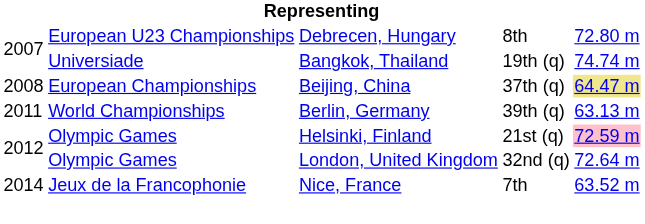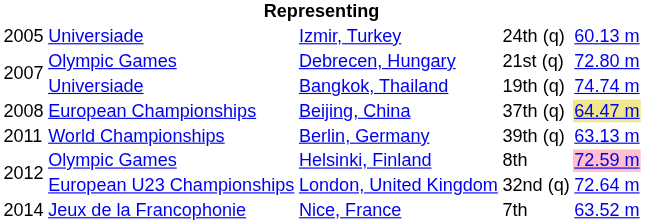 <table>
 <tr>
 <th colspan="5">Representing </th>
 </tr>
 <tr>
+<td>2005</td>
+<td><a href='#'>Universiade</a></td>
+<td><a href='#'>Izmir, Turkey</a></td>
+<td>24th (q)</td>
+<td><a href='#'>60.13 m</a></td>
+</tr>
+<tr>
 <td rowspan=2>2007</td>
-<td><a href='#'>European U23 Championships</a></td>
+<td><a href='#'>Olympic Games</a></td>
 <td><a href='#'>Debrecen, Hungary</a></td>
-<td>8th</td>
+<td>21st (q)</td>
 <td><a href='#'>72.80 m</a></td>
 </tr>
 <tr>
 <td><a href='#'>Universiade</a></td>
 <td><a href='#'>Bangkok, Thailand</a></td>
 <td>19th (q)</td>
 <td><a href='#'>74.74 m</a></td>
 </tr>
 <tr>
 <td>2008</td>
 <td><a href='#'>European Championships</a></td>
 <td><a href='#'>Beijing, China</a></td>
 <td>37th (q)</td>
 <td style="background: khaki;"><a href='#'>64.47 m</a></td>
 </tr>
 <tr>
 <td>2011</td>
 <td><a href='#'>World Championships</a></td>
 <td><a href='#'>Berlin, Germany</a></td>
 <td>39th (q)</td>
 <td><a href='#'>63.13 m</a></td>
 </tr>
 <tr>
 <td rowspan=2>2012</td>
 <td><a href='#'>Olympic Games</a></td>
 <td><a href='#'>Helsinki, Finland</a></td>
-<td>21st (q)</td>
+<td>8th</td>
 <td style="background: pink;"><a href='#'>72.59 m</a></td>
 </tr>
 <tr>
-<td><a href='#'>Olympic Games</a></td>
+<td><a href='#'>European U23 Championships</a></td>
 <td><a href='#'>London, United Kingdom</a></td>
 <td>32nd (q)</td>
 <td><a href='#'>72.64 m</a></td>
 </tr>
 <tr>
 <td>2014</td>
 <td><a href='#'>Jeux de la Francophonie</a></td>
 <td><a href='#'>Nice, France</a></td>
 <td>7th</td>
 <td><a href='#'>63.52 m</a></td>
 </tr>
 </table>
